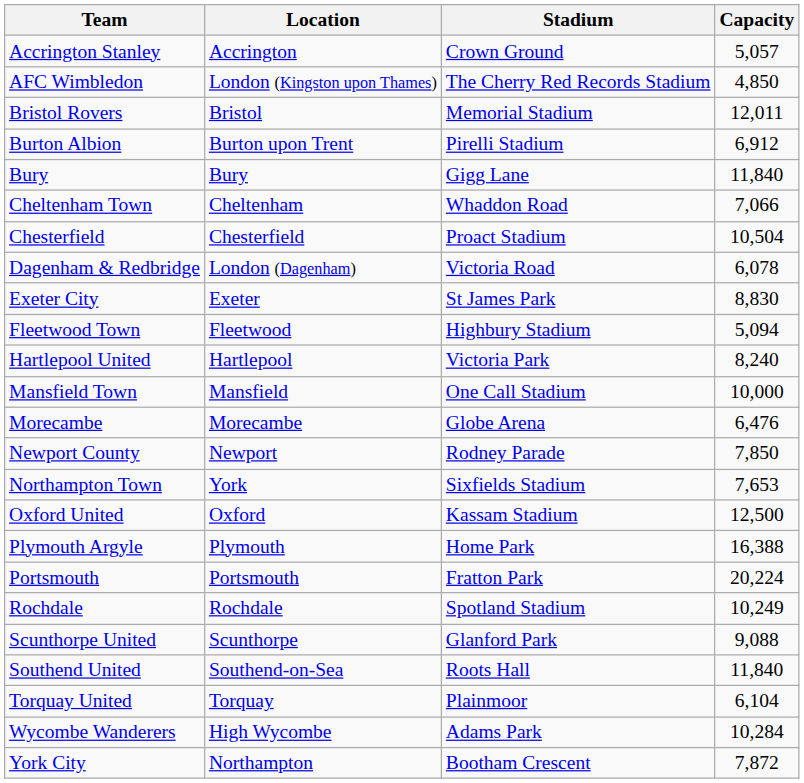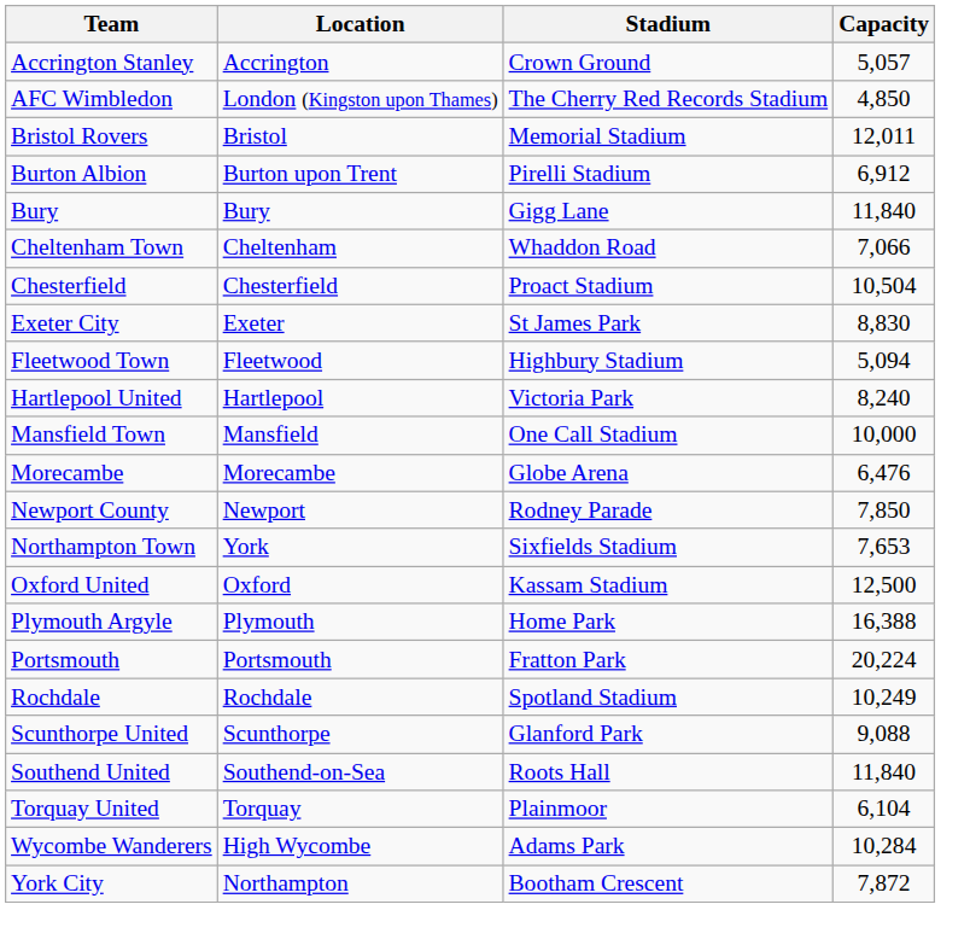 <table class="wikitable sortable">
 <tr>
 <th>Team</th>
 <th>Location</th>
 <th>Stadium</th>
 <th>Capacity</th>
 </tr>
 <tr>
 <td><a href='#'>Accrington Stanley</a></td>
 <td><a href='#'>Accrington</a></td>
 <td><a href='#'>Crown Ground</a></td>
 <td style="text-align:center;">5,057</td>
 </tr>
 <tr>
 <td><a href='#'>AFC Wimbledon</a></td>
 <td><a href='#'>London</a> <small>(<a href='#'>Kingston upon Thames</a>)</small></td>
 <td><a href='#'>The Cherry Red Records Stadium</a></td>
 <td style="text-align:center;">4,850</td>
 </tr>
 <tr>
 <td><a href='#'>Bristol Rovers</a></td>
 <td><a href='#'>Bristol</a></td>
 <td><a href='#'>Memorial Stadium</a></td>
 <td style="text-align:center;">12,011</td>
 </tr>
 <tr>
 <td><a href='#'>Burton Albion</a></td>
 <td><a href='#'>Burton upon Trent</a></td>
 <td><a href='#'>Pirelli Stadium</a></td>
 <td style="text-align:center;">6,912</td>
 </tr>
 <tr>
 <td><a href='#'>Bury</a></td>
 <td><a href='#'>Bury</a></td>
 <td><a href='#'>Gigg Lane</a></td>
 <td style="text-align:center;">11,840</td>
 </tr>
 <tr>
 <td><a href='#'>Cheltenham Town</a></td>
 <td><a href='#'>Cheltenham</a></td>
 <td><a href='#'>Whaddon Road</a></td>
 <td style="text-align:center;">7,066</td>
 </tr>
 <tr>
 <td><a href='#'>Chesterfield</a></td>
 <td><a href='#'>Chesterfield</a></td>
 <td><a href='#'>Proact Stadium</a></td>
 <td style="text-align:center;">10,504</td>
-</tr>
-<tr>
-<td><a href='#'>Dagenham & Redbridge</a></td>
-<td><a href='#'>London</a> <small>(<a href='#'>Dagenham</a>)</small></td>
-<td><a href='#'>Victoria Road</a></td>
-<td style="text-align:center;">6,078</td>
 </tr>
 <tr>
 <td><a href='#'>Exeter City</a></td>
 <td><a href='#'>Exeter</a></td>
 <td><a href='#'>St James Park</a></td>
 <td style="text-align:center;">8,830</td>
 </tr>
 <tr>
 <td><a href='#'>Fleetwood Town</a></td>
 <td><a href='#'>Fleetwood</a></td>
 <td><a href='#'>Highbury Stadium</a></td>
 <td style="text-align:center;">5,094</td>
 </tr>
 <tr>
 <td><a href='#'>Hartlepool United</a></td>
 <td><a href='#'>Hartlepool</a></td>
 <td><a href='#'>Victoria Park</a></td>
 <td style="text-align:center;">8,240</td>
 </tr>
 <tr>
 <td><a href='#'>Mansfield Town</a></td>
 <td><a href='#'>Mansfield</a></td>
 <td><a href='#'>One Call Stadium</a></td>
 <td style="text-align:center;">10,000</td>
 </tr>
 <tr>
 <td><a href='#'>Morecambe</a></td>
 <td><a href='#'>Morecambe</a></td>
 <td><a href='#'>Globe Arena</a></td>
 <td style="text-align:center;">6,476</td>
 </tr>
 <tr>
 <td><a href='#'>Newport County</a></td>
 <td><a href='#'>Newport</a></td>
 <td><a href='#'>Rodney Parade</a></td>
 <td style="text-align:center;">7,850</td>
 </tr>
 <tr>
 <td><a href='#'>Northampton Town</a></td>
 <td><a href='#'>York</a></td>
 <td><a href='#'>Sixfields Stadium</a></td>
 <td style="text-align:center;">7,653</td>
 </tr>
 <tr>
 <td><a href='#'>Oxford United</a></td>
 <td><a href='#'>Oxford</a></td>
 <td><a href='#'>Kassam Stadium</a></td>
 <td style="text-align:center;">12,500</td>
 </tr>
 <tr>
 <td><a href='#'>Plymouth Argyle</a></td>
 <td><a href='#'>Plymouth</a></td>
 <td><a href='#'>Home Park</a></td>
 <td style="text-align:center;">16,388</td>
 </tr>
 <tr>
 <td><a href='#'>Portsmouth</a></td>
 <td><a href='#'>Portsmouth</a></td>
 <td><a href='#'>Fratton Park</a></td>
 <td style="text-align:center;">20,224</td>
 </tr>
 <tr>
 <td><a href='#'>Rochdale</a></td>
 <td><a href='#'>Rochdale</a></td>
 <td><a href='#'>Spotland Stadium</a></td>
 <td style="text-align:center;">10,249</td>
 </tr>
 <tr>
 <td><a href='#'>Scunthorpe United</a></td>
 <td><a href='#'>Scunthorpe</a></td>
 <td><a href='#'>Glanford Park</a></td>
 <td style="text-align:center;">9,088</td>
 </tr>
 <tr>
 <td><a href='#'>Southend United</a></td>
 <td><a href='#'>Southend-on-Sea</a></td>
 <td><a href='#'>Roots Hall</a></td>
 <td style="text-align:center;">11,840</td>
 </tr>
 <tr>
 <td><a href='#'>Torquay United</a></td>
 <td><a href='#'>Torquay</a></td>
 <td><a href='#'>Plainmoor</a></td>
 <td style="text-align:center;">6,104</td>
 </tr>
 <tr>
 <td><a href='#'>Wycombe Wanderers</a></td>
 <td><a href='#'>High Wycombe</a></td>
 <td><a href='#'>Adams Park</a></td>
 <td style="text-align:center;">10,284</td>
 </tr>
 <tr>
 <td><a href='#'>York City</a></td>
 <td><a href='#'>Northampton</a></td>
 <td><a href='#'>Bootham Crescent</a></td>
 <td style="text-align:center;">7,872</td>
 </tr>
 </table>
